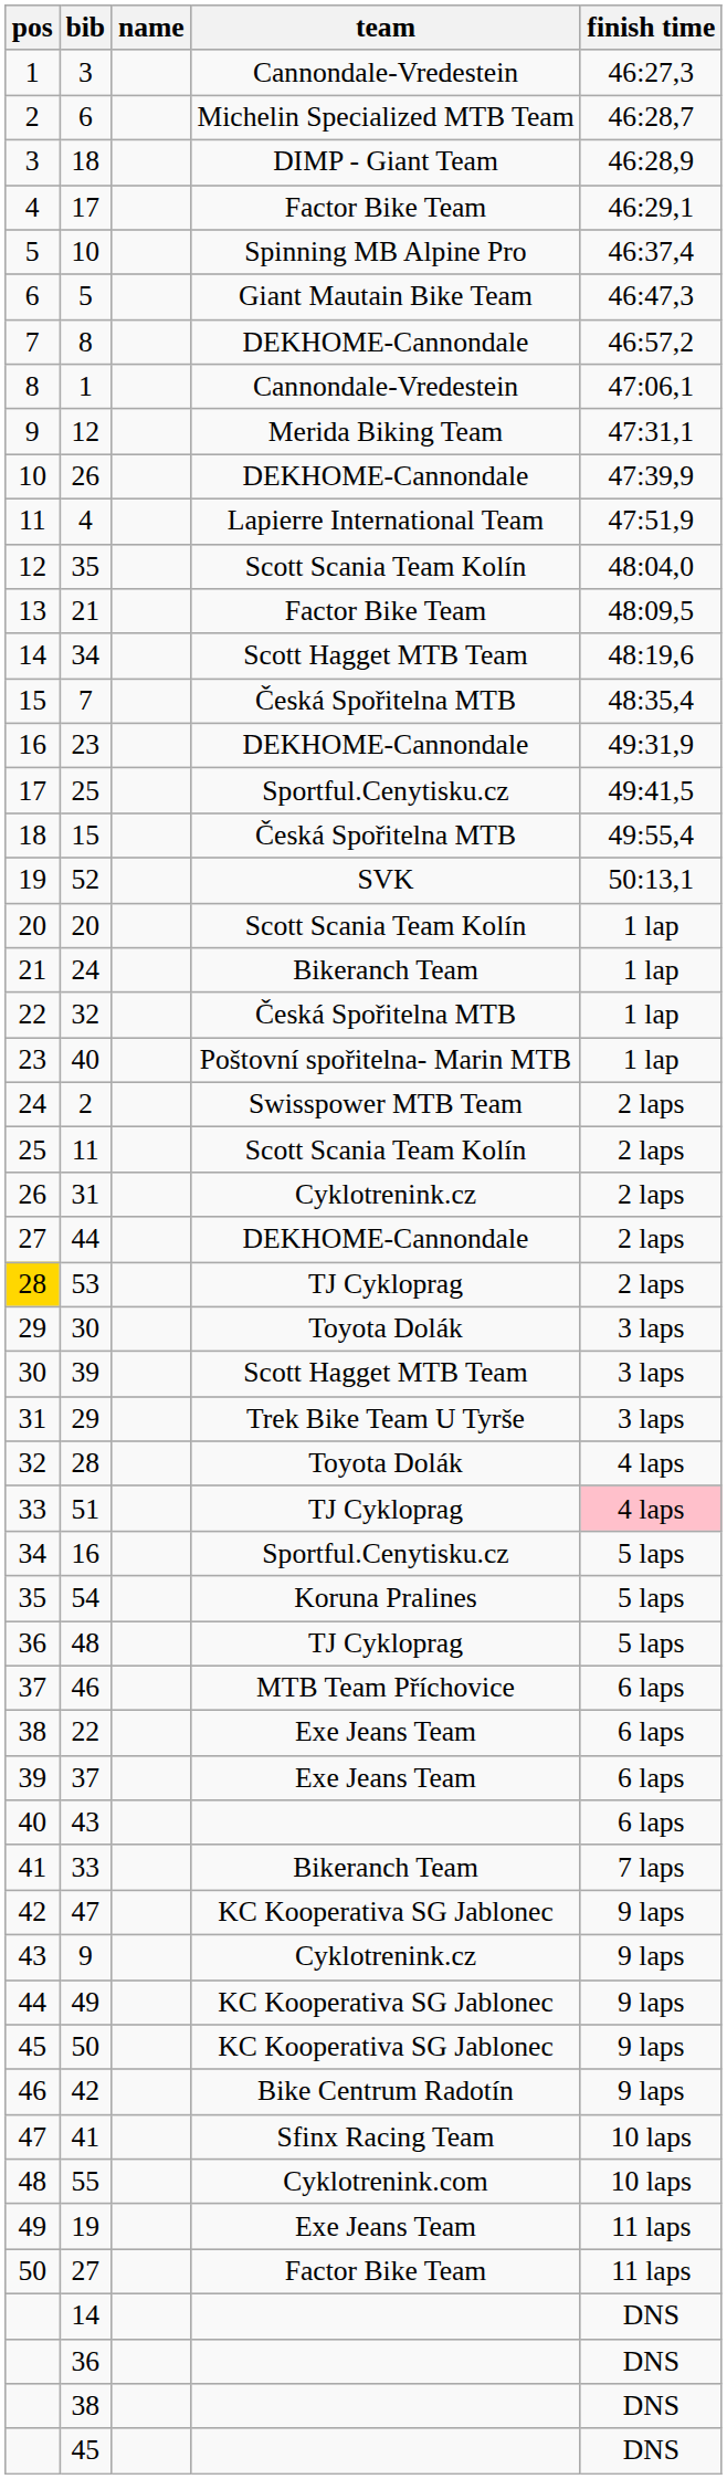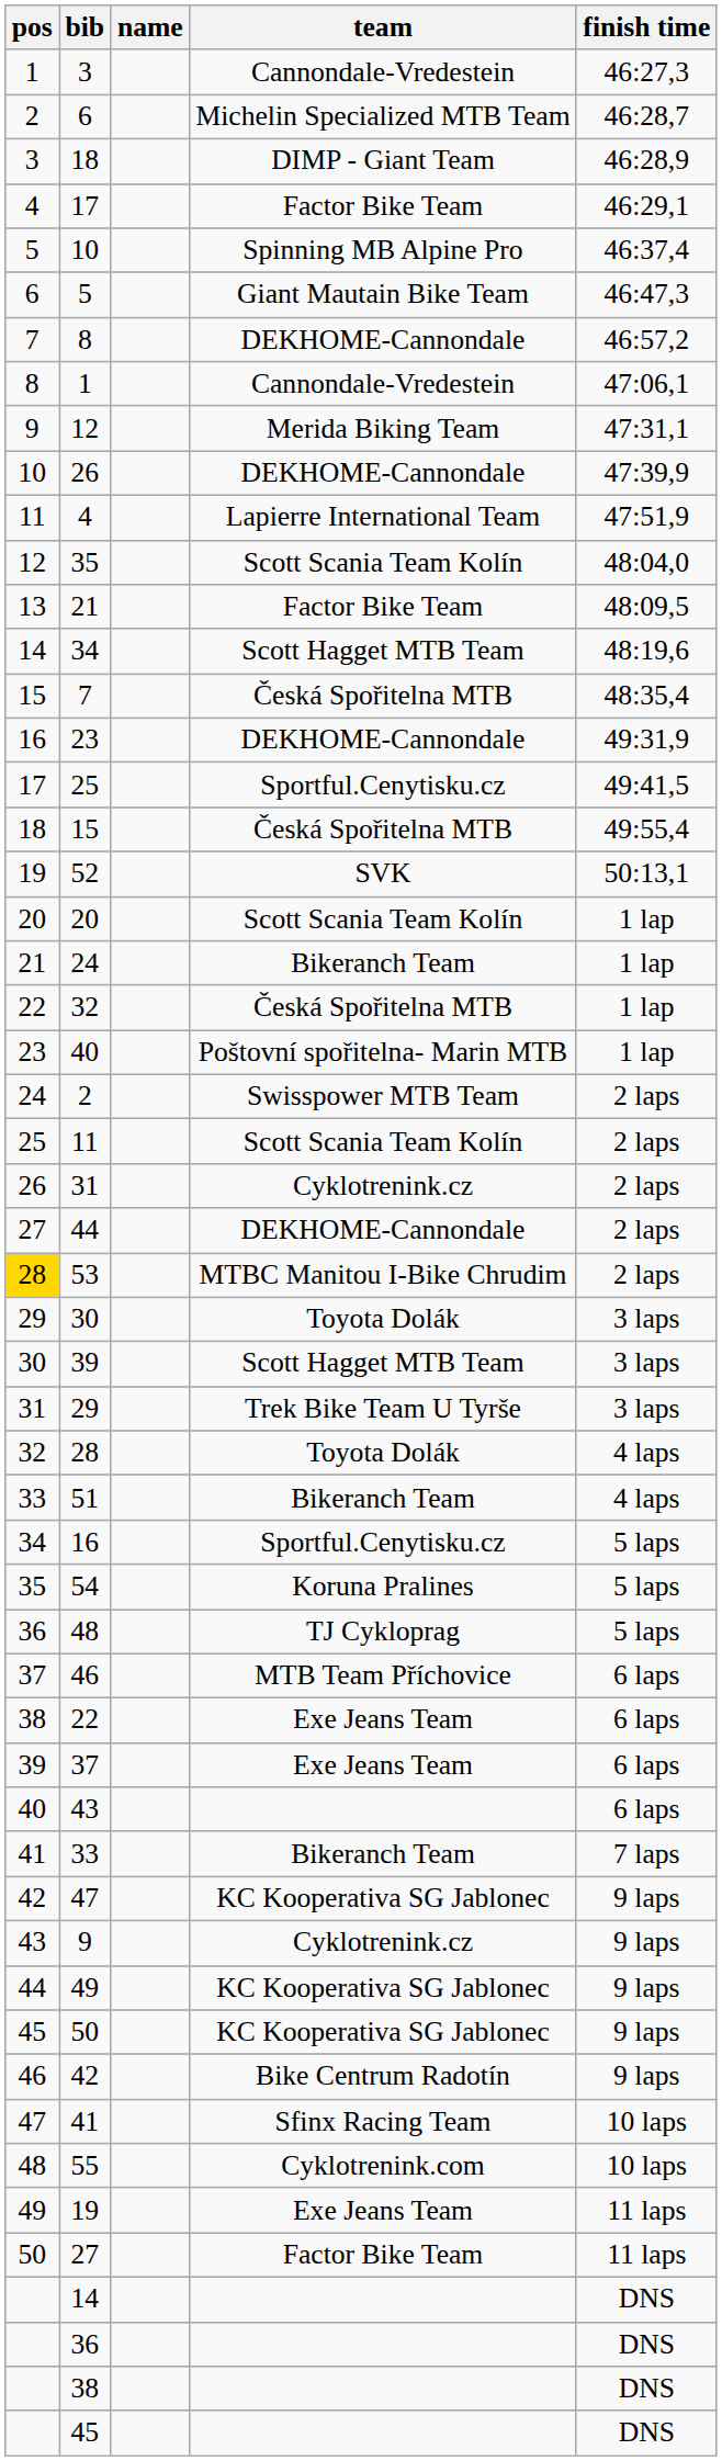 <table class="wikitable" border="1" style="text-align:center">
 <tr>
 <th>pos</th>
 <th>bib</th>
 <th>name</th>
 <th>team</th>
 <th>finish time</th>
 </tr>
 <tr>
 <td>1</td>
 <td>3</td>
 <td align=left></td>
 <td>Cannondale-Vredestein</td>
 <td>46:27,3</td>
 </tr>
 <tr>
 <td>2</td>
 <td>6</td>
 <td align=left></td>
 <td>Michelin Specialized MTB Team</td>
 <td>46:28,7</td>
 </tr>
 <tr>
 <td>3</td>
 <td>18</td>
 <td align=left></td>
 <td>DIMP - Giant Team</td>
 <td>46:28,9</td>
 </tr>
 <tr>
 <td>4</td>
 <td>17</td>
 <td align=left></td>
 <td>Factor Bike Team</td>
 <td>46:29,1</td>
 </tr>
 <tr>
 <td>5</td>
 <td>10</td>
 <td align=left></td>
 <td>Spinning MB Alpine Pro</td>
 <td>46:37,4</td>
 </tr>
 <tr>
 <td>6</td>
 <td>5</td>
 <td align=left></td>
 <td>Giant Mautain Bike Team</td>
 <td>46:47,3</td>
 </tr>
 <tr>
 <td>7</td>
 <td>8</td>
 <td align=left></td>
 <td>DEKHOME-Cannondale</td>
 <td>46:57,2</td>
 </tr>
 <tr>
 <td>8</td>
 <td>1</td>
 <td align=left></td>
 <td>Cannondale-Vredestein</td>
 <td>47:06,1</td>
 </tr>
 <tr>
 <td>9</td>
 <td>12</td>
 <td align=left></td>
 <td>Merida Biking Team</td>
 <td>47:31,1</td>
 </tr>
 <tr>
 <td>10</td>
 <td>26</td>
 <td align=left></td>
 <td>DEKHOME-Cannondale</td>
 <td>47:39,9</td>
 </tr>
 <tr>
 <td>11</td>
 <td>4</td>
 <td align=left></td>
 <td>Lapierre International Team</td>
 <td>47:51,9</td>
 </tr>
 <tr>
 <td>12</td>
 <td>35</td>
 <td align=left></td>
 <td>Scott Scania Team Kolín</td>
 <td>48:04,0</td>
 </tr>
 <tr>
 <td>13</td>
 <td>21</td>
 <td align=left></td>
 <td>Factor Bike Team</td>
 <td>48:09,5</td>
 </tr>
 <tr>
 <td>14</td>
 <td>34</td>
 <td align=left></td>
 <td>Scott Hagget MTB Team</td>
 <td>48:19,6</td>
 </tr>
 <tr>
 <td>15</td>
 <td>7</td>
 <td align=left></td>
 <td>Česká Spořitelna MTB</td>
 <td>48:35,4</td>
 </tr>
 <tr>
 <td>16</td>
 <td>23</td>
 <td align=left></td>
 <td>DEKHOME-Cannondale</td>
 <td>49:31,9</td>
 </tr>
 <tr>
 <td>17</td>
 <td>25</td>
 <td align=left></td>
 <td>Sportful.Cenytisku.cz</td>
 <td>49:41,5</td>
 </tr>
 <tr>
 <td>18</td>
 <td>15</td>
 <td align=left></td>
 <td>Česká Spořitelna MTB</td>
 <td>49:55,4</td>
 </tr>
 <tr>
 <td>19</td>
 <td>52</td>
 <td align=left></td>
 <td>SVK</td>
 <td>50:13,1</td>
 </tr>
 <tr>
 <td>20</td>
 <td>20</td>
 <td align=left></td>
 <td>Scott Scania Team Kolín</td>
 <td>1 lap</td>
 </tr>
 <tr>
 <td>21</td>
 <td>24</td>
 <td align=left></td>
 <td>Bikeranch Team</td>
 <td>1 lap</td>
 </tr>
 <tr>
 <td>22</td>
 <td>32</td>
 <td align=left></td>
 <td>Česká Spořitelna MTB</td>
 <td>1 lap</td>
 </tr>
 <tr>
 <td>23</td>
 <td>40</td>
 <td align=left></td>
 <td>Poštovní spořitelna- Marin MTB</td>
 <td>1 lap</td>
 </tr>
 <tr>
 <td>24</td>
 <td>2</td>
 <td align=left></td>
 <td>Swisspower MTB Team</td>
 <td>2 laps</td>
 </tr>
 <tr>
 <td>25</td>
 <td>11</td>
 <td align=left></td>
 <td>Scott Scania Team Kolín</td>
 <td>2 laps</td>
 </tr>
 <tr>
 <td>26</td>
 <td>31</td>
 <td align=left></td>
 <td>Cyklotrenink.cz</td>
 <td>2 laps</td>
 </tr>
 <tr>
 <td>27</td>
 <td>44</td>
 <td align=left></td>
 <td>DEKHOME-Cannondale</td>
 <td>2 laps</td>
 </tr>
 <tr>
 <td style="background: gold;">28</td>
 <td>53</td>
 <td align=left></td>
-<td>TJ Cykloprag</td>
+<td>MTBC Manitou I-Bike Chrudim</td>
 <td>2 laps</td>
 </tr>
 <tr>
 <td>29</td>
 <td>30</td>
 <td align=left></td>
 <td>Toyota Dolák</td>
 <td>3 laps</td>
 </tr>
 <tr>
 <td>30</td>
 <td>39</td>
 <td align=left></td>
 <td>Scott Hagget MTB Team</td>
 <td>3 laps</td>
 </tr>
 <tr>
 <td>31</td>
 <td>29</td>
 <td align=left></td>
 <td>Trek Bike Team U Tyrše</td>
 <td>3 laps</td>
 </tr>
 <tr>
 <td>32</td>
 <td>28</td>
 <td align=left></td>
 <td>Toyota Dolák</td>
 <td>4 laps</td>
 </tr>
 <tr>
 <td>33</td>
 <td>51</td>
 <td align=left></td>
-<td>TJ Cykloprag</td>
-<td style="background: pink;">4 laps</td>
+<td>Bikeranch Team</td>
+<td>4 laps</td>
 </tr>
 <tr>
 <td>34</td>
 <td>16</td>
 <td align=left></td>
 <td>Sportful.Cenytisku.cz</td>
 <td>5 laps</td>
 </tr>
 <tr>
 <td>35</td>
 <td>54</td>
 <td align=left></td>
 <td>Koruna Pralines</td>
 <td>5 laps</td>
 </tr>
 <tr>
 <td>36</td>
 <td>48</td>
 <td align=left></td>
 <td>TJ Cykloprag</td>
 <td>5 laps</td>
 </tr>
 <tr>
 <td>37</td>
 <td>46</td>
 <td align=left></td>
 <td>MTB Team Příchovice</td>
 <td>6 laps</td>
 </tr>
 <tr>
 <td>38</td>
 <td>22</td>
 <td align=left></td>
 <td>Exe Jeans Team</td>
 <td>6 laps</td>
 </tr>
 <tr>
 <td>39</td>
 <td>37</td>
 <td align=left></td>
 <td>Exe Jeans Team</td>
 <td>6 laps</td>
 </tr>
 <tr>
 <td>40</td>
 <td>43</td>
 <td align=left></td>
 <td></td>
 <td>6 laps</td>
 </tr>
 <tr>
 <td>41</td>
 <td>33</td>
 <td align=left></td>
 <td>Bikeranch Team</td>
 <td>7 laps</td>
 </tr>
 <tr>
 <td>42</td>
 <td>47</td>
 <td align=left></td>
 <td>KC Kooperativa SG Jablonec</td>
 <td>9 laps</td>
 </tr>
 <tr>
 <td>43</td>
 <td>9</td>
 <td align=left></td>
 <td>Cyklotrenink.cz</td>
 <td>9 laps</td>
 </tr>
 <tr>
 <td>44</td>
 <td>49</td>
 <td align=left></td>
 <td>KC Kooperativa SG Jablonec</td>
 <td>9 laps</td>
 </tr>
 <tr>
 <td>45</td>
 <td>50</td>
 <td align=left></td>
 <td>KC Kooperativa SG Jablonec</td>
 <td>9 laps</td>
 </tr>
 <tr>
 <td>46</td>
 <td>42</td>
 <td align=left></td>
 <td>Bike Centrum Radotín</td>
 <td>9 laps</td>
 </tr>
 <tr>
 <td>47</td>
 <td>41</td>
 <td align=left></td>
 <td>Sfinx Racing Team</td>
 <td>10 laps</td>
 </tr>
 <tr>
 <td>48</td>
 <td>55</td>
 <td align=left></td>
 <td>Cyklotrenink.com</td>
 <td>10 laps</td>
 </tr>
 <tr>
 <td>49</td>
 <td>19</td>
 <td align=left></td>
 <td>Exe Jeans Team</td>
 <td>11 laps</td>
 </tr>
 <tr>
 <td>50</td>
 <td>27</td>
 <td align=left></td>
 <td>Factor Bike Team</td>
 <td>11 laps</td>
 </tr>
 <tr>
 <td></td>
 <td>14</td>
 <td align=left></td>
 <td></td>
 <td>DNS</td>
 </tr>
 <tr>
 <td></td>
 <td>36</td>
 <td align=left></td>
 <td></td>
 <td>DNS</td>
 </tr>
 <tr>
 <td></td>
 <td>38</td>
 <td align=left></td>
 <td></td>
 <td>DNS</td>
 </tr>
 <tr>
 <td></td>
 <td>45</td>
 <td align=left></td>
 <td></td>
 <td>DNS</td>
 </tr>
 </table>
